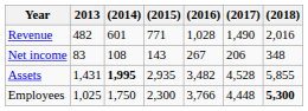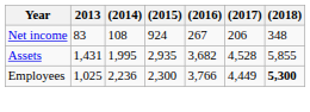 <table class="wikitable">
 <tr>
 <th>Year</th>
 <th>2013</th>
 <th>(2014)</th>
 <th>(2015)</th>
 <th>(2016)</th>
 <th>(2017)</th>
 <th>(2018)</th>
 </tr>
 <tr>
-<td><a href='#'>Revenue</a></td>
-<td>482</td>
-<td>601</td>
-<td>771</td>
-<td>1,028</td>
-<td>1,490</td>
-<td>2,016</td>
-</tr>
-<tr>
 <td><a href='#'>Net income</a></td>
 <td>83</td>
 <td>108</td>
-<td>143</td>
+<td>924</td>
 <td>267</td>
 <td>206</td>
 <td>348</td>
 </tr>
 <tr>
 <td><a href='#'>Assets</a></td>
 <td>1,431</td>
-<td><strong>1,995</strong></td>
+<td>1,995</td>
 <td>2,935</td>
-<td>3,482</td>
+<td>3,682</td>
 <td>4,528</td>
 <td>5,855</td>
 </tr>
 <tr>
 <td>Employees</td>
 <td>1,025</td>
-<td>1,750</td>
+<td>2,236</td>
 <td>2,300</td>
 <td>3,766</td>
-<td>4,448</td>
+<td>4,449</td>
 <td><strong>5,300</strong></td>
 </tr>
 </table>
